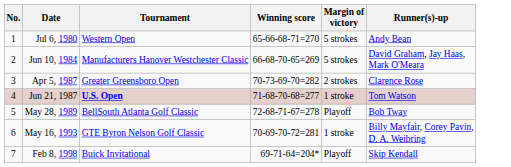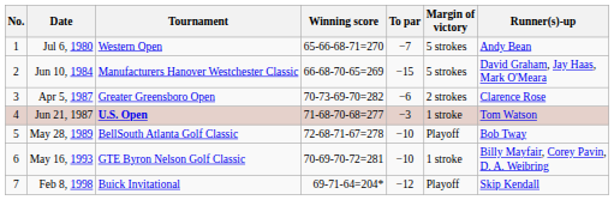 <table class="wikitable" style="font-size:95%;">
 <tr>
 <th>No.</th>
 <th>Date</th>
 <th>Tournament</th>
 <th>Winning score</th>
+<th>To par</th>
 <th>Margin of<br>victory</th>
 <th>Runner(s)-up</th>
 </tr>
 <tr>
 <td align=center>1</td>
 <td align=right>Jul 6, <a href='#'>1980</a></td>
 <td><a href='#'>Western Open</a></td>
 <td>65-66-68-71=270</td>
+<td align=center>−7</td>
 <td>5 strokes</td>
 <td> <a href='#'>Andy Bean</a></td>
 </tr>
 <tr>
 <td align=center>2</td>
 <td align=right>Jun 10, <a href='#'>1984</a></td>
 <td><a href='#'>Manufacturers Hanover Westchester Classic</a></td>
 <td>66-68-70-65=269</td>
+<td align=center>−15</td>
 <td>5 strokes</td>
 <td> <a href='#'>David Graham</a>,  <a href='#'>Jay Haas</a>,<br> <a href='#'>Mark O'Meara</a></td>
 </tr>
 <tr>
 <td align=center>3</td>
 <td align=right>Apr 5, <a href='#'>1987</a></td>
 <td><a href='#'>Greater Greensboro Open</a></td>
 <td>70-73-69-70=282</td>
+<td align=center>−6</td>
 <td>2 strokes</td>
 <td> <a href='#'>Clarence Rose</a></td>
 </tr>
 <tr style="background:#e5d1cb;">
 <td align=center>4</td>
 <td align=right>Jun 21, 1987</td>
 <td><strong><a href='#'>U.S. Open</a></strong></td>
 <td>71-68-70-68=277</td>
+<td align=center>−3</td>
 <td>1 stroke</td>
 <td> <a href='#'>Tom Watson</a></td>
 </tr>
 <tr>
 <td align=center>5</td>
 <td align=right>May 28, <a href='#'>1989</a></td>
 <td><a href='#'>BellSouth Atlanta Golf Classic</a></td>
 <td>72-68-71-67=278</td>
+<td align=center>−10</td>
 <td>Playoff</td>
 <td> <a href='#'>Bob Tway</a></td>
 </tr>
 <tr>
 <td align=center>6</td>
 <td align=right>May 16, <a href='#'>1993</a></td>
 <td><a href='#'>GTE Byron Nelson Golf Classic</a></td>
 <td>70-69-70-72=281</td>
+<td align=center>−10</td>
 <td>1 stroke</td>
 <td> <a href='#'>Billy Mayfair</a>,  <a href='#'>Corey Pavin</a>,<br> <a href='#'>D. A. Weibring</a></td>
 </tr>
 <tr>
 <td align=center>7</td>
 <td align=right>Feb 8, <a href='#'>1998</a></td>
 <td><a href='#'>Buick Invitational</a></td>
 <td align=right>69-71-64=204*</td>
+<td align=center>−12</td>
 <td>Playoff</td>
 <td> <a href='#'>Skip Kendall</a></td>
 </tr>
 </table>
